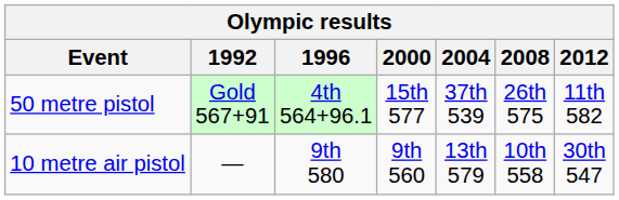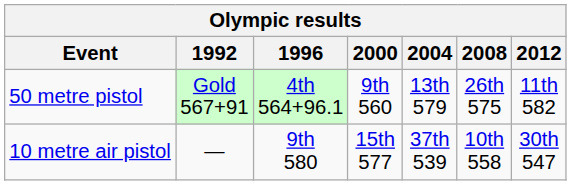 <table class="wikitable" style="text-align: center">
 <tr>
 <th colspan=7>Olympic results</th>
 </tr>
 <tr>
 <th>Event</th>
 <th>1992</th>
 <th>1996</th>
 <th>2000</th>
 <th>2004</th>
 <th>2008</th>
 <th>2012</th>
 </tr>
 <tr>
 <td align=left><a href='#'>50 metre pistol</a></td>
 <td style="background: #ccffcc"> <a href='#'>Gold</a><br>567+91</td>
 <td style="background: #ccffcc"><a href='#'>4th</a><br>564+96.1</td>
-<td><a href='#'>15th</a><br>577</td>
-<td><a href='#'>37th</a><br>539</td>
+<td><a href='#'>9th</a><br>560</td>
+<td><a href='#'>13th</a><br>579</td>
 <td><a href='#'>26th</a><br>575</td>
 <td><a href='#'>11th</a><br>582</td>
 </tr>
 <tr>
 <td align=left><a href='#'>10 metre air pistol</a></td>
 <td>—</td>
 <td><a href='#'>9th</a><br>580</td>
-<td><a href='#'>9th</a><br>560</td>
-<td><a href='#'>13th</a><br>579</td>
+<td><a href='#'>15th</a><br>577</td>
+<td><a href='#'>37th</a><br>539</td>
 <td><a href='#'>10th</a><br>558</td>
 <td><a href='#'>30th</a><br>547</td>
 </tr>
 </table>
